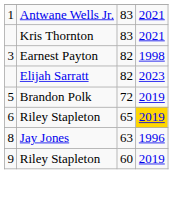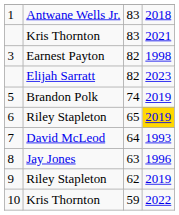 <table class="wikitable">
 <tr>
 </tr>
 <tr>
 <td>1</td>
 <td><a href='#'>Antwane Wells Jr.</a></td>
 <td>83</td>
-<td><a href='#'>2021</a></td>
+<td><a href='#'>2018</a></td>
 </tr>
 <tr>
 <td></td>
 <td>Kris Thornton</td>
 <td>83</td>
 <td><a href='#'>2021</a></td>
 </tr>
 <tr>
 <td>3</td>
 <td>Earnest Payton</td>
 <td>82</td>
 <td><a href='#'>1998</a></td>
 </tr>
 <tr>
 <td></td>
 <td><a href='#'>Elijah Sarratt</a></td>
 <td>82</td>
 <td><a href='#'>2023</a></td>
 </tr>
 <tr>
 <td>5</td>
 <td>Brandon Polk</td>
-<td>72</td>
+<td>74</td>
 <td><a href='#'>2019</a></td>
 </tr>
 <tr>
 <td>6</td>
 <td>Riley Stapleton</td>
 <td>65</td>
 <td style="background: gold;"><a href='#'>2019</a></td>
+</tr>
+<tr>
+<td>7</td>
+<td><a href='#'>David McLeod</a></td>
+<td>64</td>
+<td><a href='#'>1993</a></td>
 </tr>
 <tr>
 <td>8</td>
 <td><a href='#'>Jay Jones</a></td>
 <td>63</td>
 <td><a href='#'>1996</a></td>
 </tr>
 <tr>
 <td>9</td>
 <td>Riley Stapleton</td>
-<td>60</td>
+<td>62</td>
 <td><a href='#'>2019</a></td>
 </tr>
+<tr>
+<td>10</td>
+<td>Kris Thornton</td>
+<td>59</td>
+<td><a href='#'>2022</a></td>
+</tr>
 </table>
